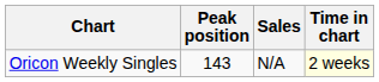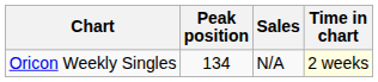 <table class="wikitable">
 <tr>
 <th>Chart</th>
 <th>Peak<br>position</th>
 <th>Sales</th>
 <th>Time in<br>chart</th>
 </tr>
 <tr>
 <td><a href='#'>Oricon</a> Weekly Singles</td>
-<td style="text-align:center;">143</td>
+<td style="text-align:center;">134</td>
 <td>N/A</td>
 <td style="background: lightyellow;">2 weeks</td>
 </tr>
 </table>
